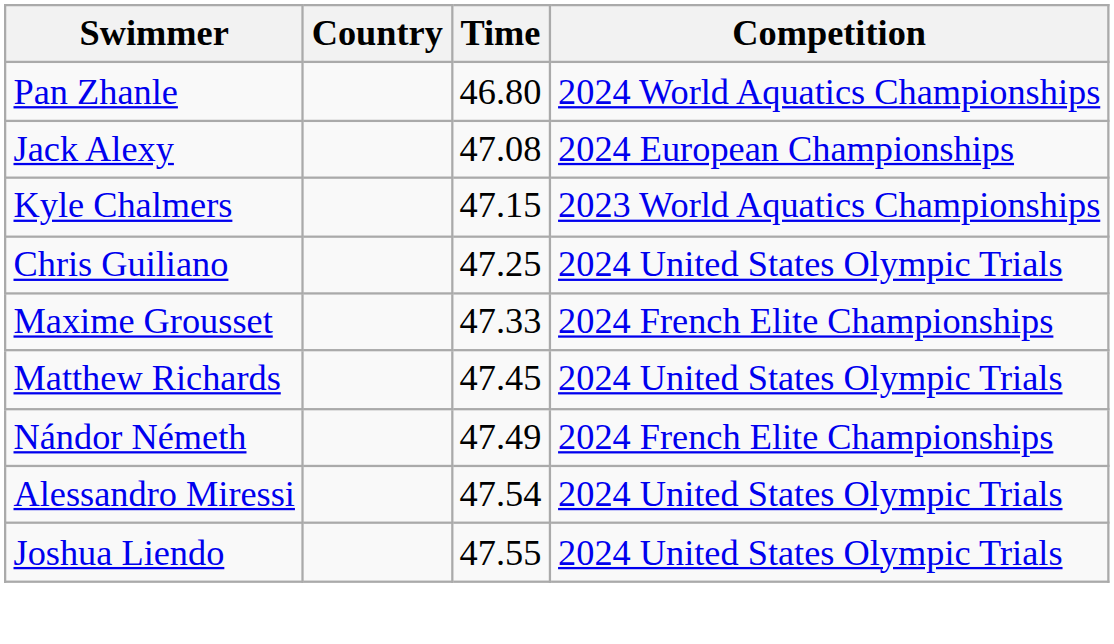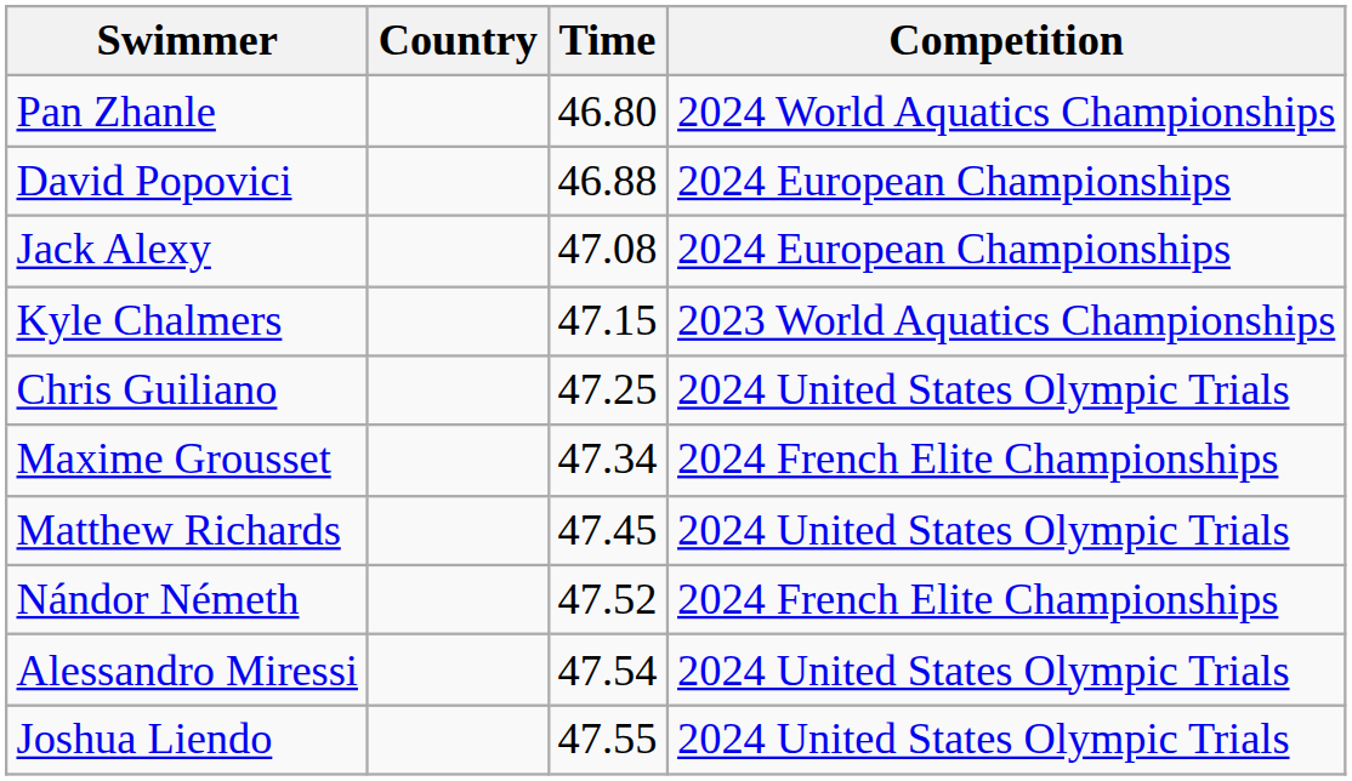 <table class="wikitable sortable mw-collapsible">
 <tr>
 <th scope="col">Swimmer</th>
 <th scope="col">Country</th>
 <th scope="col">Time</th>
 <th scope="col">Competition</th>
 </tr>
 <tr>
 <td><a href='#'>Pan Zhanle</a></td>
 <td></td>
 <td>46.80</td>
 <td><a href='#'>2024 World Aquatics Championships</a></td>
+</tr>
+<tr>
+<td><a href='#'>David Popovici</a></td>
+<td></td>
+<td>46.88</td>
+<td><a href='#'>2024 European Championships</a></td>
 </tr>
 <tr>
 <td><a href='#'>Jack Alexy</a></td>
 <td></td>
 <td>47.08</td>
 <td><a href='#'>2024 European Championships</a></td>
 </tr>
 <tr>
 <td><a href='#'>Kyle Chalmers</a></td>
 <td></td>
 <td>47.15</td>
 <td><a href='#'>2023 World Aquatics Championships</a></td>
 </tr>
 <tr>
 <td><a href='#'>Chris Guiliano</a></td>
 <td></td>
 <td>47.25</td>
 <td><a href='#'>2024 United States Olympic Trials</a></td>
 </tr>
 <tr>
 <td><a href='#'>Maxime Grousset</a></td>
 <td></td>
-<td>47.33</td>
+<td>47.34</td>
 <td><a href='#'>2024 French Elite Championships</a></td>
 </tr>
 <tr>
 <td><a href='#'>Matthew Richards</a></td>
 <td></td>
 <td>47.45</td>
 <td><a href='#'>2024 United States Olympic Trials</a></td>
 </tr>
 <tr>
 <td><a href='#'>Nándor Németh</a></td>
 <td></td>
-<td>47.49</td>
+<td>47.52</td>
 <td><a href='#'>2024 French Elite Championships</a></td>
 </tr>
 <tr>
 <td><a href='#'>Alessandro Miressi</a></td>
 <td></td>
 <td>47.54</td>
 <td><a href='#'>2024 United States Olympic Trials</a></td>
 </tr>
 <tr>
 <td><a href='#'>Joshua Liendo</a></td>
 <td></td>
 <td>47.55</td>
 <td><a href='#'>2024 United States Olympic Trials</a></td>
 </tr>
 </table>
